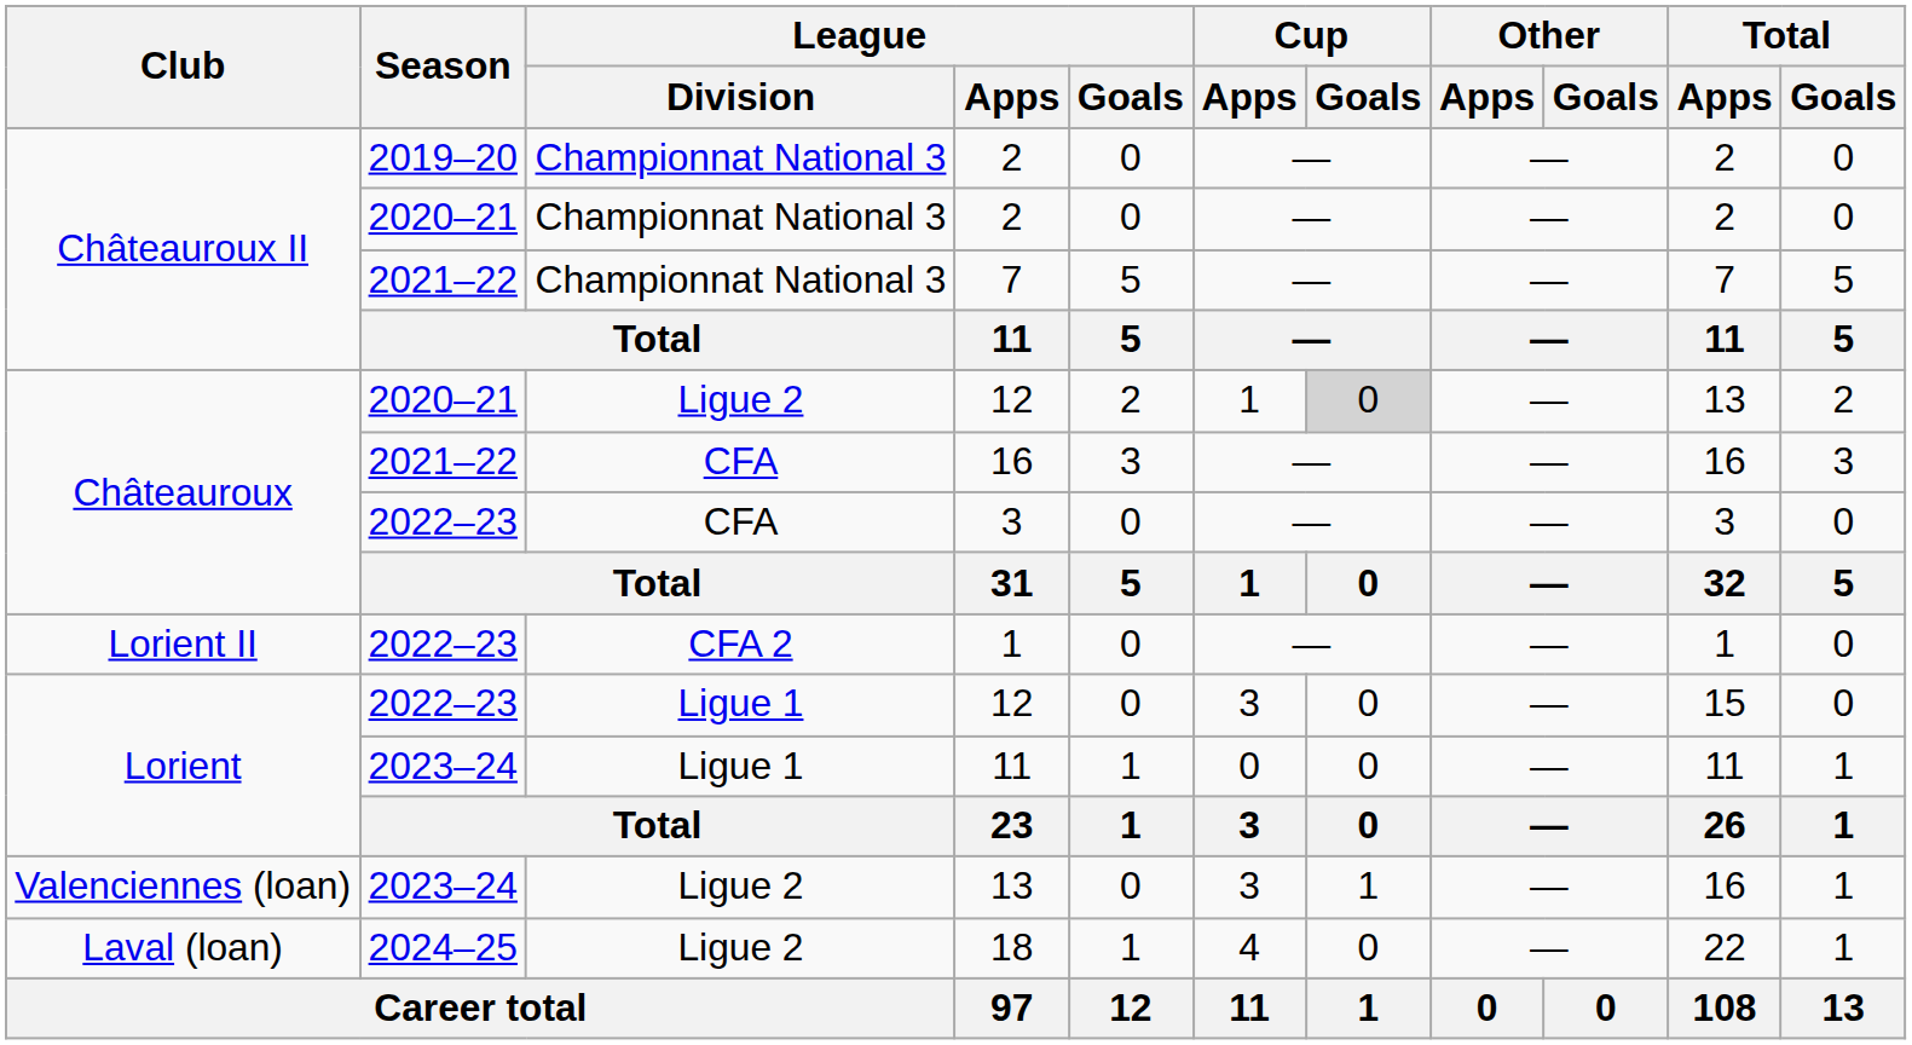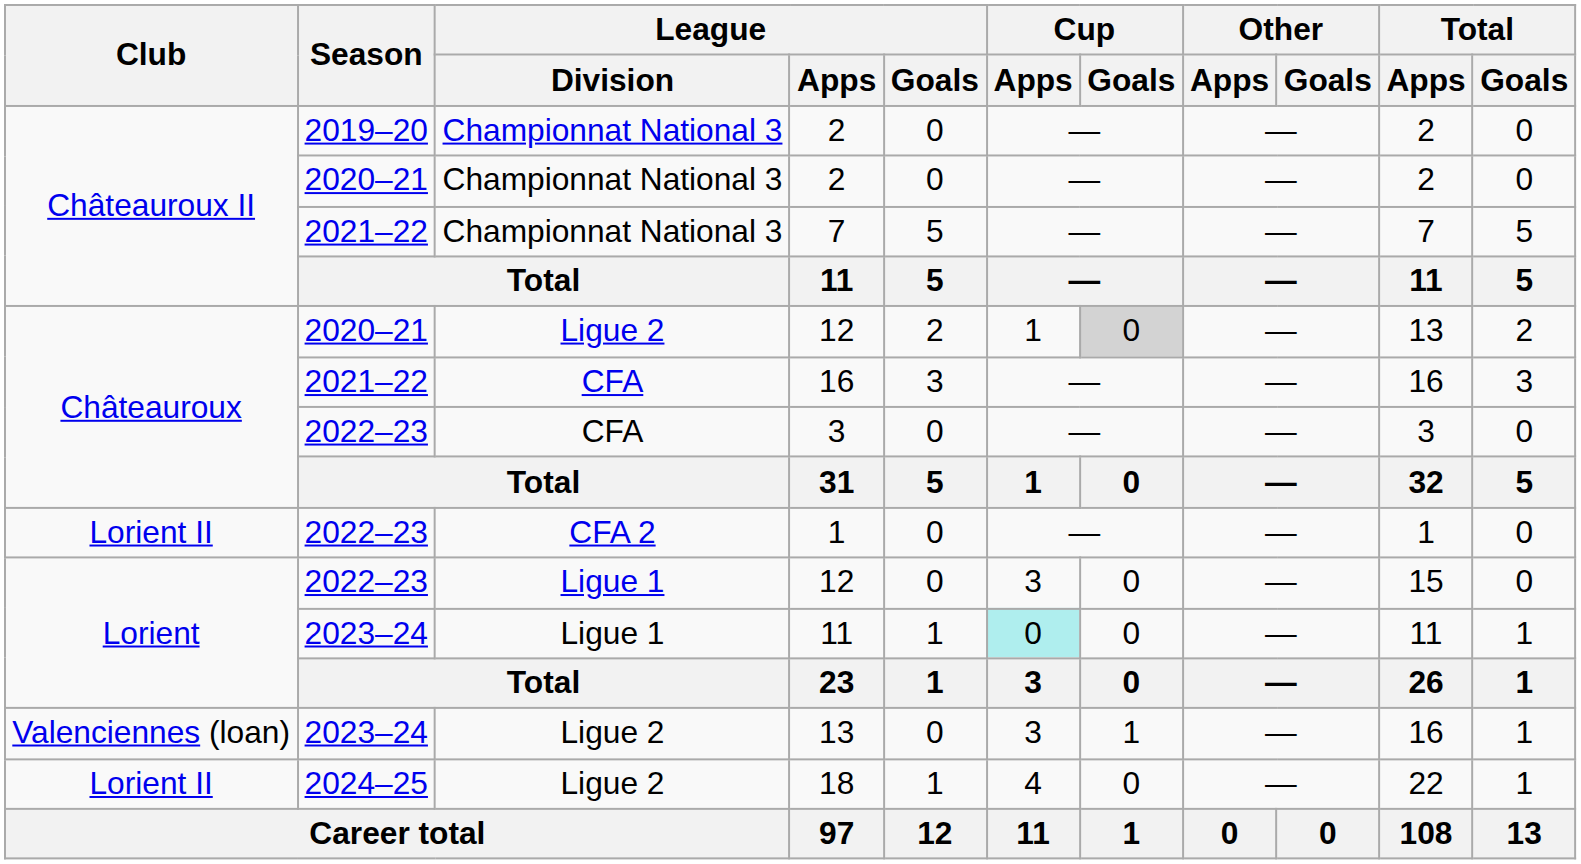 <table class="wikitable" style="text-align: center">
 <tr>
 <th rowspan="2">Club</th>
 <th rowspan="2">Season</th>
 <th colspan="3">League</th>
 <th colspan="2">Cup</th>
 <th colspan="2">Other</th>
 <th colspan="2">Total</th>
 </tr>
 <tr>
 <th>Division</th>
 <th>Apps</th>
 <th>Goals</th>
 <th>Apps</th>
 <th>Goals</th>
 <th>Apps</th>
 <th>Goals</th>
 <th>Apps</th>
 <th>Goals</th>
 </tr>
 <tr>
 <td rowspan="4"><a href='#'>Châteauroux II</a></td>
 <td><a href='#'>2019–20</a></td>
 <td><a href='#'>Championnat National 3</a></td>
 <td>2</td>
 <td>0</td>
 <td colspan="2">—</td>
 <td colspan="2">—</td>
 <td>2</td>
 <td>0</td>
 </tr>
 <tr>
 <td><a href='#'>2020–21</a></td>
 <td>Championnat National 3</td>
 <td>2</td>
 <td>0</td>
 <td colspan="2">—</td>
 <td colspan="2">—</td>
 <td>2</td>
 <td>0</td>
 </tr>
 <tr>
 <td><a href='#'>2021–22</a></td>
 <td>Championnat National 3</td>
 <td>7</td>
 <td>5</td>
 <td colspan="2">—</td>
 <td colspan="2">—</td>
 <td>7</td>
 <td>5</td>
 </tr>
 <tr>
 <th colspan="2">Total</th>
 <th>11</th>
 <th>5</th>
 <th colspan="2">—</th>
 <th colspan="2">—</th>
 <th>11</th>
 <th>5</th>
 </tr>
 <tr>
 <td rowspan="4"><a href='#'>Châteauroux</a></td>
 <td><a href='#'>2020–21</a></td>
 <td><a href='#'>Ligue 2</a></td>
 <td>12</td>
 <td>2</td>
 <td>1</td>
 <td style="background: lightgrey;">0</td>
 <td colspan="2">—</td>
 <td>13</td>
 <td>2</td>
 </tr>
 <tr>
 <td><a href='#'>2021–22</a></td>
 <td><a href='#'>CFA</a></td>
 <td>16</td>
 <td>3</td>
 <td colspan="2">—</td>
 <td colspan="2">—</td>
 <td>16</td>
 <td>3</td>
 </tr>
 <tr>
 <td><a href='#'>2022–23</a></td>
 <td>CFA</td>
 <td>3</td>
 <td>0</td>
 <td colspan="2">—</td>
 <td colspan="2">—</td>
 <td>3</td>
 <td>0</td>
 </tr>
 <tr>
 <th colspan="2">Total</th>
 <th>31</th>
 <th>5</th>
 <th>1</th>
 <th>0</th>
 <th colspan="2">—</th>
 <th>32</th>
 <th>5</th>
 </tr>
 <tr>
 <td><a href='#'>Lorient II</a></td>
 <td><a href='#'>2022–23</a></td>
 <td><a href='#'>CFA 2</a></td>
 <td>1</td>
 <td>0</td>
 <td colspan="2">—</td>
 <td colspan="2">—</td>
 <td>1</td>
 <td>0</td>
 </tr>
 <tr>
 <td rowspan="3"><a href='#'>Lorient</a></td>
 <td><a href='#'>2022–23</a></td>
 <td><a href='#'>Ligue 1</a></td>
 <td>12</td>
 <td>0</td>
 <td>3</td>
 <td>0</td>
 <td colspan="2">—</td>
 <td>15</td>
 <td>0</td>
 </tr>
 <tr>
 <td><a href='#'>2023–24</a></td>
 <td>Ligue 1</td>
 <td>11</td>
 <td>1</td>
-<td>0</td>
+<td style="background: paleturquoise;">0</td>
 <td>0</td>
 <td colspan="2">—</td>
 <td>11</td>
 <td>1</td>
 </tr>
 <tr>
 <th colspan="2">Total</th>
 <th>23</th>
 <th>1</th>
 <th>3</th>
 <th>0</th>
 <th colspan="2">—</th>
 <th>26</th>
 <th>1</th>
 </tr>
 <tr>
 <td><a href='#'>Valenciennes</a> (loan)</td>
 <td><a href='#'>2023–24</a></td>
 <td>Ligue 2</td>
 <td>13</td>
 <td>0</td>
 <td>3</td>
 <td>1</td>
 <td colspan="2">—</td>
 <td>16</td>
 <td>1</td>
 </tr>
 <tr>
-<td><a href='#'>Laval</a> (loan)</td>
+<td><a href='#'>Lorient II</a></td>
 <td><a href='#'>2024–25</a></td>
 <td>Ligue 2</td>
 <td>18</td>
 <td>1</td>
 <td>4</td>
 <td>0</td>
 <td colspan="2">—</td>
 <td>22</td>
 <td>1</td>
 </tr>
 <tr>
 <th colspan="3">Career total</th>
 <th>97</th>
 <th>12</th>
 <th>11</th>
 <th>1</th>
 <th>0</th>
 <th>0</th>
 <th>108</th>
 <th>13</th>
 </tr>
 </table>
